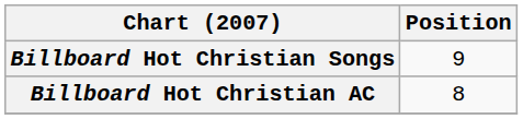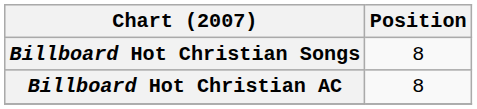 <table class="wikitable plainrowheaders" style="text-align:center;">
 <tr>
 <th scope="col">Chart (2007)</th>
 <th scope="col">Position</th>
 </tr>
 <tr>
 <th scope="row"><em>Billboard</em> Hot Christian Songs</th>
-<td align="center">9</td>
+<td align="center">8</td>
 </tr>
 <tr>
 <th scope="row"><em>Billboard</em> Hot Christian AC</th>
 <td align="center">8</td>
 </tr>
 <tr>
 </tr>
 </table>
